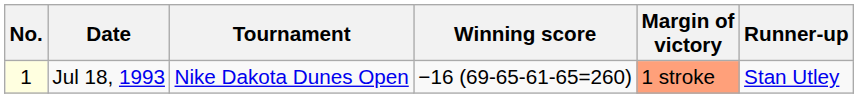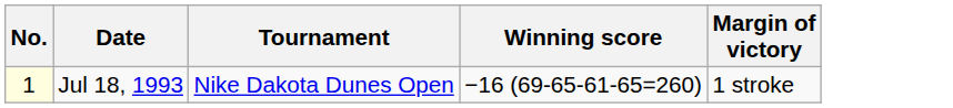 <table class="wikitable" style="font-size:95%;">
 <tr>
 <th>No.</th>
 <th>Date</th>
 <th>Tournament</th>
 <th>Winning score</th>
 <th>Margin of<br>victory</th>
-<th>Runner-up</th>
 </tr>
 <tr>
 <td align=center style="background: lightyellow;">1</td>
 <td align=right>Jul 18, <a href='#'>1993</a></td>
 <td><a href='#'>Nike Dakota Dunes Open</a></td>
 <td>−16 (69-65-61-65=260)</td>
-<td style="background: lightsalmon;">1 stroke</td>
-<td> <a href='#'>Stan Utley</a></td>
+<td>1 stroke</td>
 </tr>
 </table>
